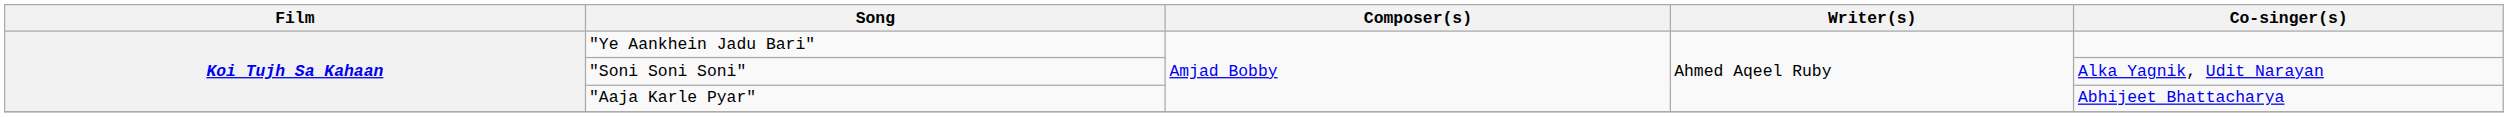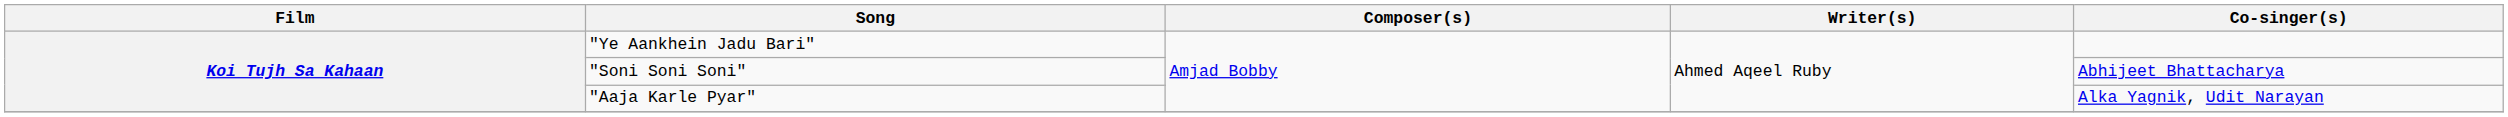 <table class="wikitable plainrowheaders" width="100%" textcolor:#000;">
 <tr>
 <th scope="col" width=23%><strong>Film</strong></th>
 <th scope="col" width=23%><strong>Song</strong></th>
 <th scope="col" width=20%><strong>Composer(s)</strong></th>
 <th scope="col" width=16%><strong>Writer(s)</strong></th>
 <th scope="col" width=17%><strong>Co-singer(s)</strong></th>
 </tr>
 <tr>
 <th scope="row" rowspan="3"><em><a href='#'>Koi Tujh Sa Kahaan</a></em></th>
 <td>"Ye Aankhein Jadu Bari"</td>
 <td rowspan="3"><a href='#'>Amjad Bobby</a></td>
 <td rowspan="3">Ahmed Aqeel Ruby</td>
 <td></td>
 </tr>
 <tr>
 <td>"Soni Soni Soni"</td>
-<td><a href='#'>Alka Yagnik</a>, <a href='#'>Udit Narayan</a></td>
+<td><a href='#'>Abhijeet Bhattacharya</a></td>
 </tr>
 <tr>
 <td>"Aaja Karle Pyar"</td>
-<td><a href='#'>Abhijeet Bhattacharya</a></td>
+<td><a href='#'>Alka Yagnik</a>, <a href='#'>Udit Narayan</a></td>
 </tr>
 <tr>
 </tr>
 </table>
